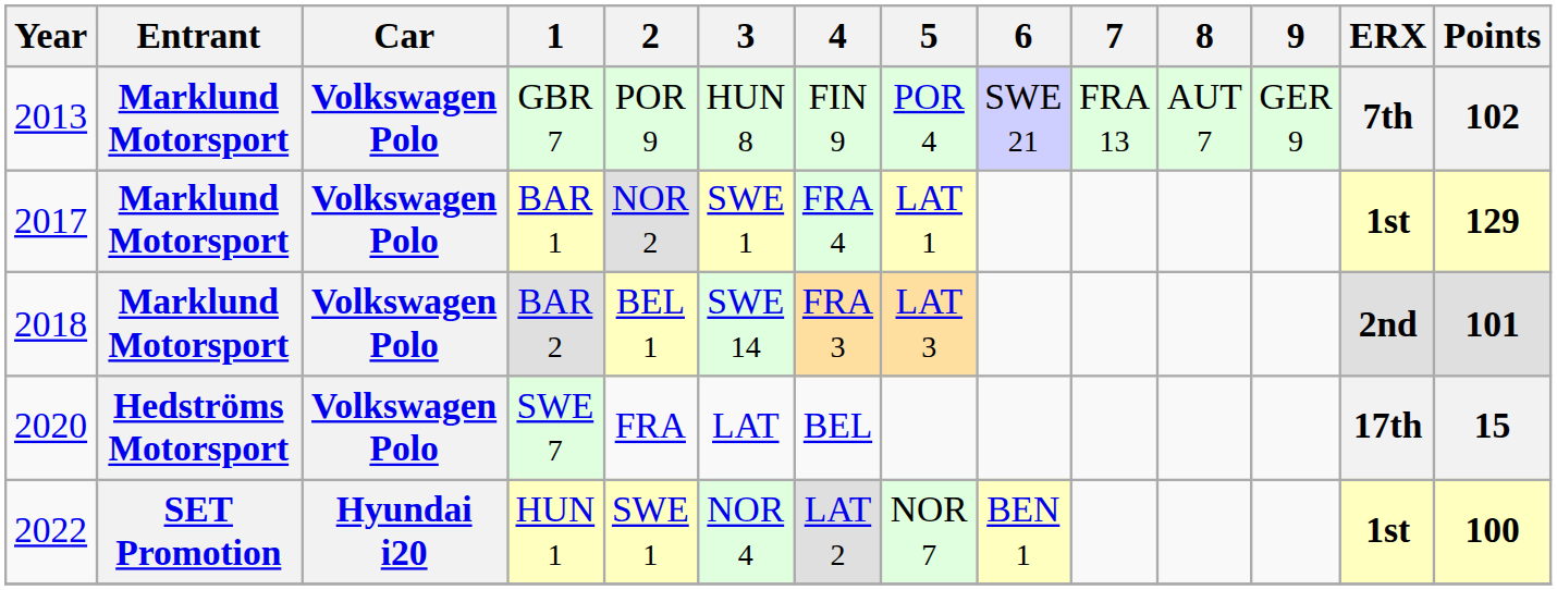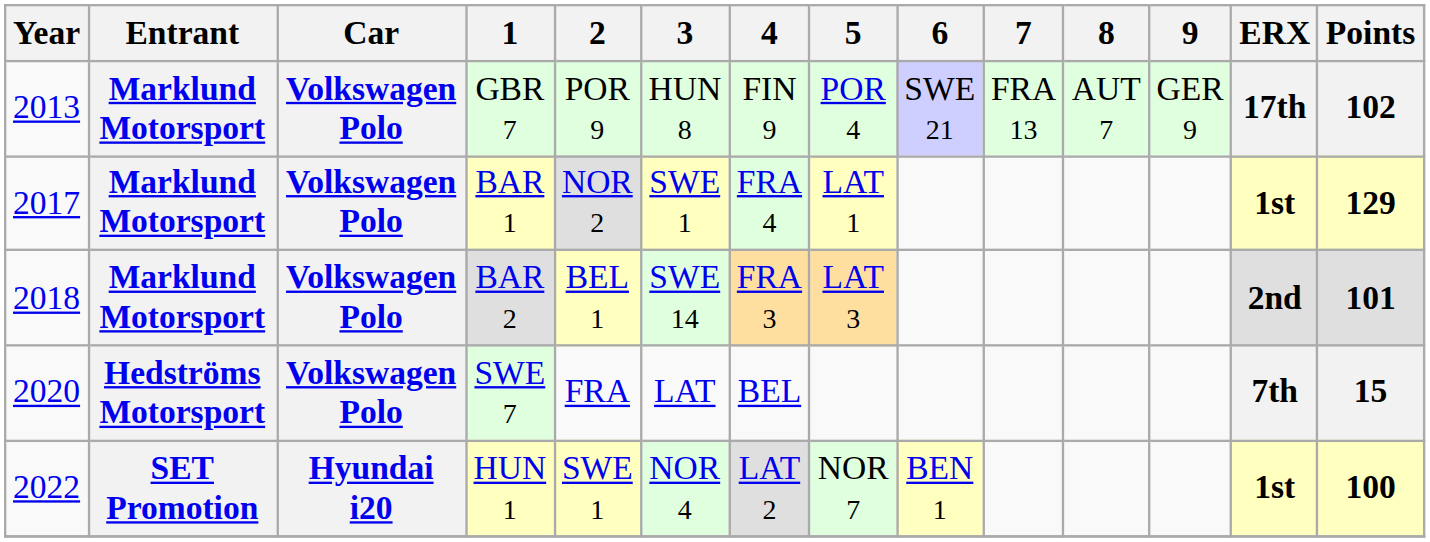 <table class="wikitable" border="1" style="text-align:center; font-size:90%;">
 <tr valign="top">
 <th>Year</th>
 <th>Entrant</th>
 <th>Car</th>
 <th>1</th>
 <th>2</th>
 <th>3</th>
 <th>4</th>
 <th>5</th>
 <th>6</th>
 <th>7</th>
 <th>8</th>
 <th>9</th>
 <th>ERX</th>
 <th>Points</th>
 </tr>
 <tr>
 <td><a href='#'>2013</a></td>
 <th><a href='#'>Marklund Motorsport</a></th>
 <th><a href='#'>Volkswagen Polo</a></th>
 <td style="background:#DFFFDF;">GBR<br><small>7</small></td>
 <td style="background:#DFFFDF;">POR<br><small>9</small></td>
 <td style="background:#DFFFDF;">HUN<br><small>8</small></td>
 <td style="background:#DFFFDF;">FIN<br><small>9</small></td>
 <td style="background:#DFFFDF;"><a href='#'>POR</a><br><small>4</small></td>
 <td style="background:#CFCFFF;">SWE<br><small>21</small></td>
 <td style="background:#DFFFDF;">FRA<br><small>13</small></td>
 <td style="background:#DFFFDF;">AUT<br><small>7</small></td>
 <td style="background:#DFFFDF;">GER<br><small>9</small></td>
-<th>7th</th>
+<th>17th</th>
 <th>102</th>
 </tr>
 <tr>
 <td><a href='#'>2017</a></td>
 <th><a href='#'>Marklund Motorsport</a></th>
 <th><a href='#'>Volkswagen Polo</a></th>
 <td style="background:#FFFFBF;"><a href='#'>BAR</a><br><small>1</small></td>
 <td style="background:#dfdfdf;"><a href='#'>NOR</a><br><small>2</small></td>
 <td style="background:#FFFFBF;"><a href='#'>SWE</a><br><small>1</small></td>
 <td style="background:#DFFFDF;"><a href='#'>FRA</a><br><small>4</small></td>
 <td style="background:#FFFFBF;"><a href='#'>LAT</a><br><small>1</small></td>
 <td></td>
 <td></td>
 <td></td>
 <td></td>
 <th style="background:#FFFFBF;">1st</th>
 <th style="background:#FFFFBF;">129</th>
 </tr>
 <tr>
 <td><a href='#'>2018</a></td>
 <th><a href='#'>Marklund Motorsport</a></th>
 <th><a href='#'>Volkswagen Polo</a></th>
 <td style="background:#dfdfdf;"><a href='#'>BAR</a><br><small>2</small></td>
 <td style="background:#FFFFBF;"><a href='#'>BEL</a><br><small>1</small></td>
 <td style="background:#DFFFDF;"><a href='#'>SWE</a><br><small>14</small></td>
 <td style="background:#FFDF9F;"><a href='#'>FRA</a><br><small>3</small></td>
 <td style="background:#FFDF9F;"><a href='#'>LAT</a><br><small>3</small></td>
 <td></td>
 <td></td>
 <td></td>
 <td></td>
 <th style="background:#dfdfdf;">2nd</th>
 <th style="background:#dfdfdf;">101</th>
 </tr>
 <tr>
 <td><a href='#'>2020</a></td>
 <th><a href='#'>Hedströms Motorsport</a></th>
 <th><a href='#'>Volkswagen Polo</a></th>
 <td style="background:#DFFFDF;"><a href='#'>SWE</a><br><small>7</small></td>
 <td><a href='#'>FRA</a></td>
 <td><a href='#'>LAT</a></td>
 <td><a href='#'>BEL</a></td>
 <td></td>
 <td></td>
 <td></td>
 <td></td>
 <td></td>
-<th>17th</th>
+<th>7th</th>
 <th>15</th>
 </tr>
 <tr>
 <td><a href='#'>2022</a></td>
 <th><a href='#'>SET Promotion</a></th>
 <th><a href='#'>Hyundai i20</a></th>
 <td style="background:#FFFFBF;"><a href='#'>HUN</a><br><small>1</small></td>
 <td style="background:#FFFFBF;"><a href='#'>SWE</a><br><small>1</small></td>
 <td style="background:#DFFFDF;"><a href='#'>NOR</a><br><small>4</small></td>
 <td style="background:#dfdfdf;"><a href='#'>LAT</a><br><small>2</small></td>
 <td style="background:#DFFFDF;">NOR<br><small>7</small></td>
 <td style="background:#FFFFBF;"><a href='#'>BEN</a><br><small>1</small></td>
 <td></td>
 <td></td>
 <td></td>
 <th style="background:#FFFFBF;">1st</th>
 <th style="background:#FFFFBF;">100</th>
 </tr>
 <tr>
 </tr>
 </table>
